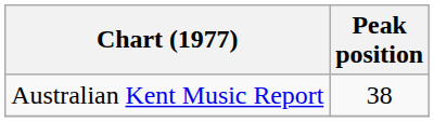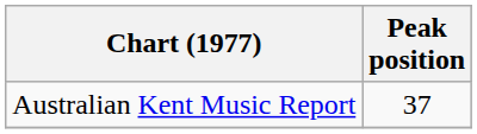 <table class="wikitable sortable">
 <tr>
 <th>Chart (1977)</th>
 <th>Peak<br>position</th>
 </tr>
 <tr>
 <td>Australian <a href='#'>Kent Music Report</a></td>
-<td style="text-align:center;">38</td>
+<td style="text-align:center;">37</td>
 </tr>
 <tr>
 </tr>
 </table>
